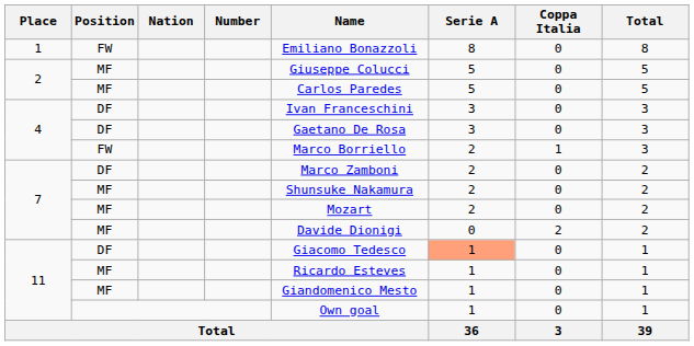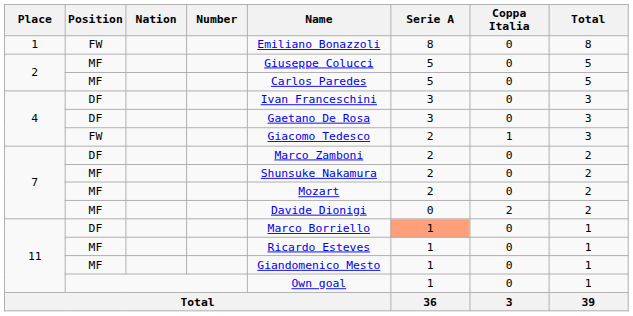 <table class="wikitable" style="font-size: 95%; text-align: center;">
 <tr>
 <th width=60>Place</th>
 <th width=60>Position</th>
 <th width=60>Nation</th>
 <th width=60>Number</th>
 <th width=150>Name</th>
 <th width=80>Serie A</th>
 <th width=80>Coppa Italia</th>
 <th width=80>Total</th>
 </tr>
 <tr>
 <td>1</td>
 <td>FW</td>
 <td></td>
 <td></td>
 <td><a href='#'>Emiliano Bonazzoli</a></td>
 <td>8</td>
 <td>0</td>
 <td>8</td>
 </tr>
 <tr>
 <td rowspan="2">2</td>
 <td>MF</td>
 <td></td>
 <td></td>
 <td><a href='#'>Giuseppe Colucci</a></td>
 <td>5</td>
 <td>0</td>
 <td>5</td>
 </tr>
 <tr>
 <td>MF</td>
 <td></td>
 <td></td>
 <td><a href='#'>Carlos Paredes</a></td>
 <td>5</td>
 <td>0</td>
 <td>5</td>
 </tr>
 <tr>
 <td rowspan="3">4</td>
 <td>DF</td>
 <td></td>
 <td></td>
 <td><a href='#'>Ivan Franceschini</a></td>
 <td>3</td>
 <td>0</td>
 <td>3</td>
 </tr>
 <tr>
 <td>DF</td>
 <td></td>
 <td></td>
 <td><a href='#'>Gaetano De Rosa</a></td>
 <td>3</td>
 <td>0</td>
 <td>3</td>
 </tr>
 <tr>
 <td>FW</td>
 <td></td>
 <td></td>
-<td><a href='#'>Marco Borriello</a></td>
+<td><a href='#'>Giacomo Tedesco</a></td>
 <td>2</td>
 <td>1</td>
 <td>3</td>
 </tr>
 <tr>
 <td rowspan="4">7</td>
 <td>DF</td>
 <td></td>
 <td></td>
 <td><a href='#'>Marco Zamboni</a></td>
 <td>2</td>
 <td>0</td>
 <td>2</td>
 </tr>
 <tr>
 <td>MF</td>
 <td></td>
 <td></td>
 <td><a href='#'>Shunsuke Nakamura</a></td>
 <td>2</td>
 <td>0</td>
 <td>2</td>
 </tr>
 <tr>
 <td>MF</td>
 <td></td>
 <td></td>
 <td><a href='#'>Mozart</a></td>
 <td>2</td>
 <td>0</td>
 <td>2</td>
 </tr>
 <tr>
 <td>MF</td>
 <td></td>
 <td></td>
 <td><a href='#'>Davide Dionigi</a></td>
 <td>0</td>
 <td>2</td>
 <td>2</td>
 </tr>
 <tr>
 <td rowspan="4">11</td>
 <td>DF</td>
 <td></td>
 <td></td>
-<td><a href='#'>Giacomo Tedesco</a></td>
+<td><a href='#'>Marco Borriello</a></td>
 <td style="background: lightsalmon;">1</td>
 <td>0</td>
 <td>1</td>
 </tr>
 <tr>
 <td>MF</td>
 <td></td>
 <td></td>
 <td><a href='#'>Ricardo Esteves</a></td>
 <td>1</td>
 <td>0</td>
 <td>1</td>
 </tr>
 <tr>
 <td>MF</td>
 <td></td>
 <td></td>
 <td><a href='#'>Giandomenico Mesto</a></td>
 <td>1</td>
 <td>0</td>
 <td>1</td>
 </tr>
 <tr>
 <td colspan="3"></td>
 <td><a href='#'>Own goal</a></td>
 <td>1</td>
 <td>0</td>
 <td>1</td>
 </tr>
 <tr>
 <th colspan=5>Total</th>
 <th>36</th>
 <th>3</th>
 <th>39</th>
 </tr>
 </table>
